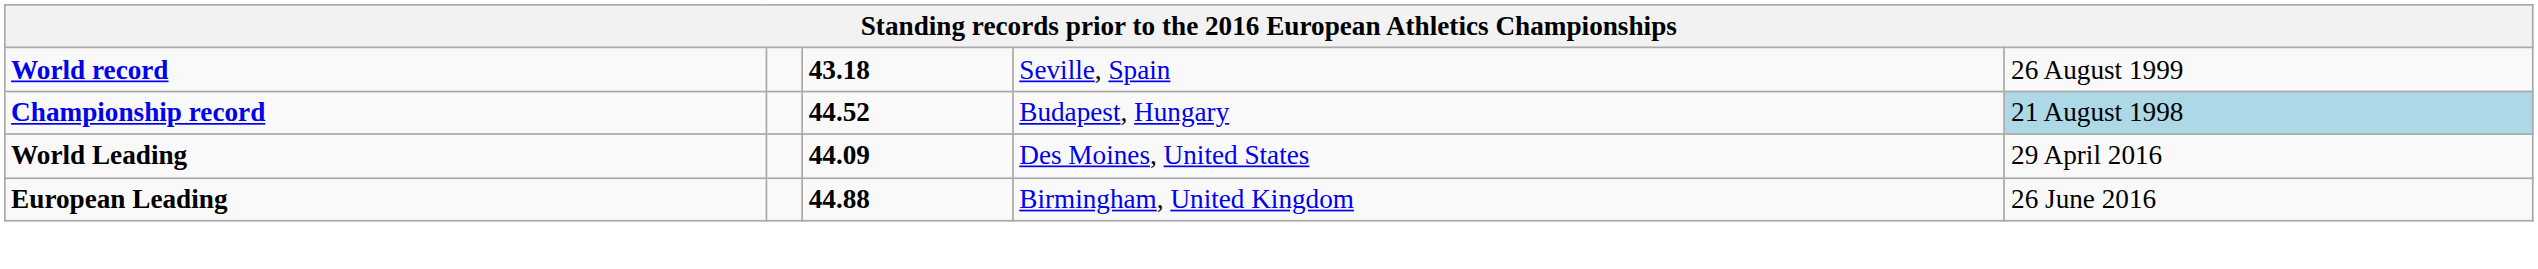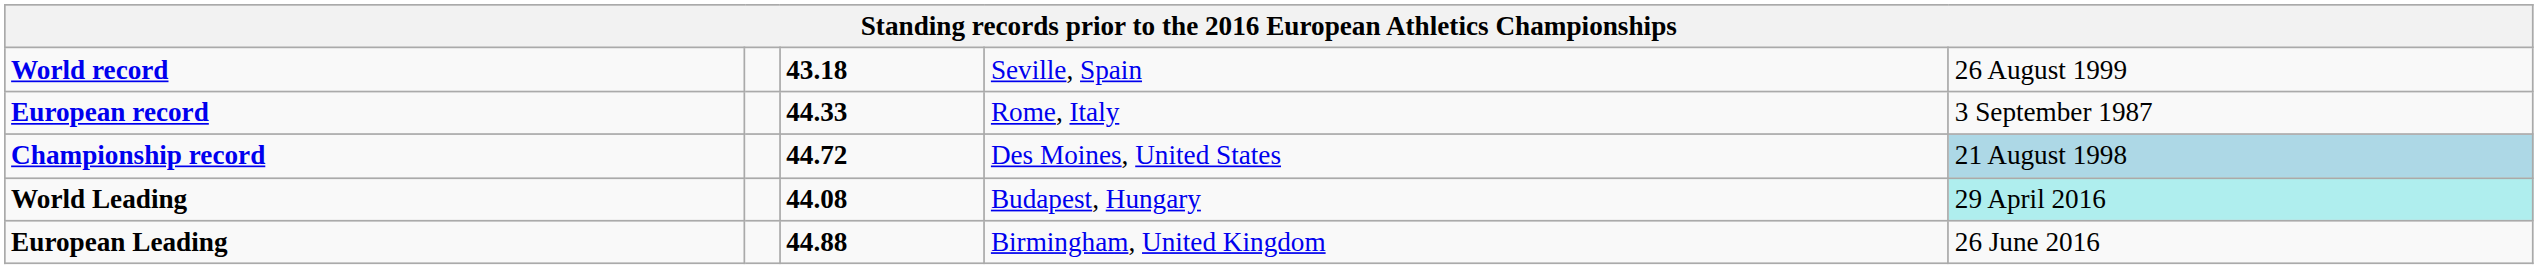 <table class="wikitable" width=75%>
 <tr>
 <th colspan="5">Standing records prior to the 2016 European Athletics Championships</th>
 </tr>
 <tr>
 <td><strong><a href='#'>World record</a></strong></td>
 <td></td>
 <td><strong>43.18</strong></td>
 <td><a href='#'>Seville</a>, <a href='#'>Spain</a></td>
 <td>26 August 1999</td>
 </tr>
 <tr>
+<td><strong><a href='#'>European record</a></strong></td>
+<td></td>
+<td><strong>44.33</strong></td>
+<td><a href='#'>Rome</a>, <a href='#'>Italy</a></td>
+<td>3 September 1987</td>
+</tr>
+<tr>
 <td><strong><a href='#'>Championship record</a></strong></td>
 <td></td>
-<td><strong>44.52</strong></td>
-<td><a href='#'>Budapest</a>, <a href='#'>Hungary</a></td>
+<td><strong>44.72</strong></td>
+<td><a href='#'>Des Moines</a>, <a href='#'>United States</a></td>
 <td style="background: lightblue;">21 August 1998</td>
 </tr>
 <tr>
 <td><strong>World Leading</strong></td>
 <td></td>
-<td><strong>44.09</strong></td>
-<td><a href='#'>Des Moines</a>, <a href='#'>United States</a></td>
-<td>29 April 2016</td>
+<td><strong>44.08</strong></td>
+<td><a href='#'>Budapest</a>, <a href='#'>Hungary</a></td>
+<td style="background: paleturquoise;">29 April 2016</td>
 </tr>
 <tr>
 <td><strong>European Leading</strong></td>
 <td></td>
 <td><strong>44.88</strong></td>
 <td><a href='#'>Birmingham</a>, <a href='#'>United Kingdom</a></td>
 <td>26 June 2016</td>
 </tr>
 </table>
